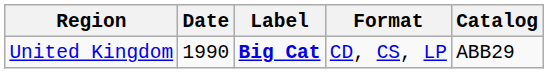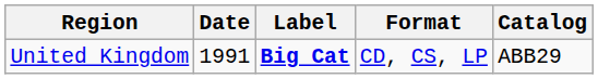 <table class="wikitable">
 <tr>
 <th>Region</th>
 <th>Date</th>
 <th>Label</th>
 <th>Format</th>
 <th>Catalog</th>
 </tr>
 <tr>
 <td><a href='#'>United Kingdom</a></td>
-<td>1990</td>
+<td>1991</td>
 <td><strong><a href='#'>Big Cat</a></strong></td>
 <td><a href='#'>CD</a>, <a href='#'>CS</a>, <a href='#'>LP</a></td>
 <td>ABB29</td>
 </tr>
 </table>
